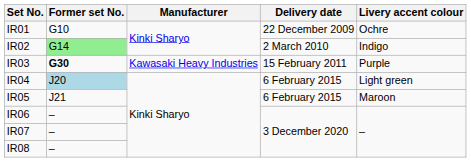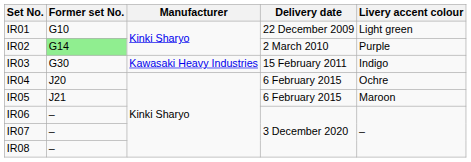 <table class="wikitable">
 <tr>
 <th>Set No.</th>
 <th>Former set No.</th>
 <th>Manufacturer</th>
 <th>Delivery date</th>
 <th>Livery accent colour</th>
 </tr>
 <tr>
 <td>IR01</td>
 <td>G10</td>
 <td rowspan="2"><a href='#'>Kinki Sharyo</a></td>
 <td>22 December 2009</td>
-<td> Ochre</td>
+<td> Light green</td>
 </tr>
 <tr>
 <td>IR02</td>
 <td style="background: lightgreen;">G14</td>
 <td>2 March 2010</td>
+<td> Purple</td>
+</tr>
+<tr>
+<td>IR03</td>
+<td>G30</td>
+<td><a href='#'>Kawasaki Heavy Industries</a></td>
+<td>15 February 2011</td>
 <td> Indigo</td>
 </tr>
 <tr>
-<td>IR03</td>
-<td><strong>G30</strong></td>
-<td><a href='#'>Kawasaki Heavy Industries</a></td>
-<td>15 February 2011</td>
-<td> Purple</td>
-</tr>
-<tr>
 <td>IR04</td>
-<td style="background: lightblue;">J20</td>
+<td>J20</td>
 <td rowspan="5">Kinki Sharyo</td>
 <td>6 February 2015</td>
-<td> Light green</td>
+<td> Ochre</td>
 </tr>
 <tr>
 <td>IR05</td>
 <td>J21</td>
 <td>6 February 2015</td>
 <td> Maroon</td>
 </tr>
 <tr>
 <td>IR06</td>
 <td>–</td>
 <td rowspan="3">3 December 2020</td>
 <td rowspan="3">–</td>
 </tr>
 <tr>
 <td>IR07</td>
 <td>–</td>
 </tr>
 <tr>
 <td>IR08</td>
 <td>–</td>
 </tr>
 </table>
